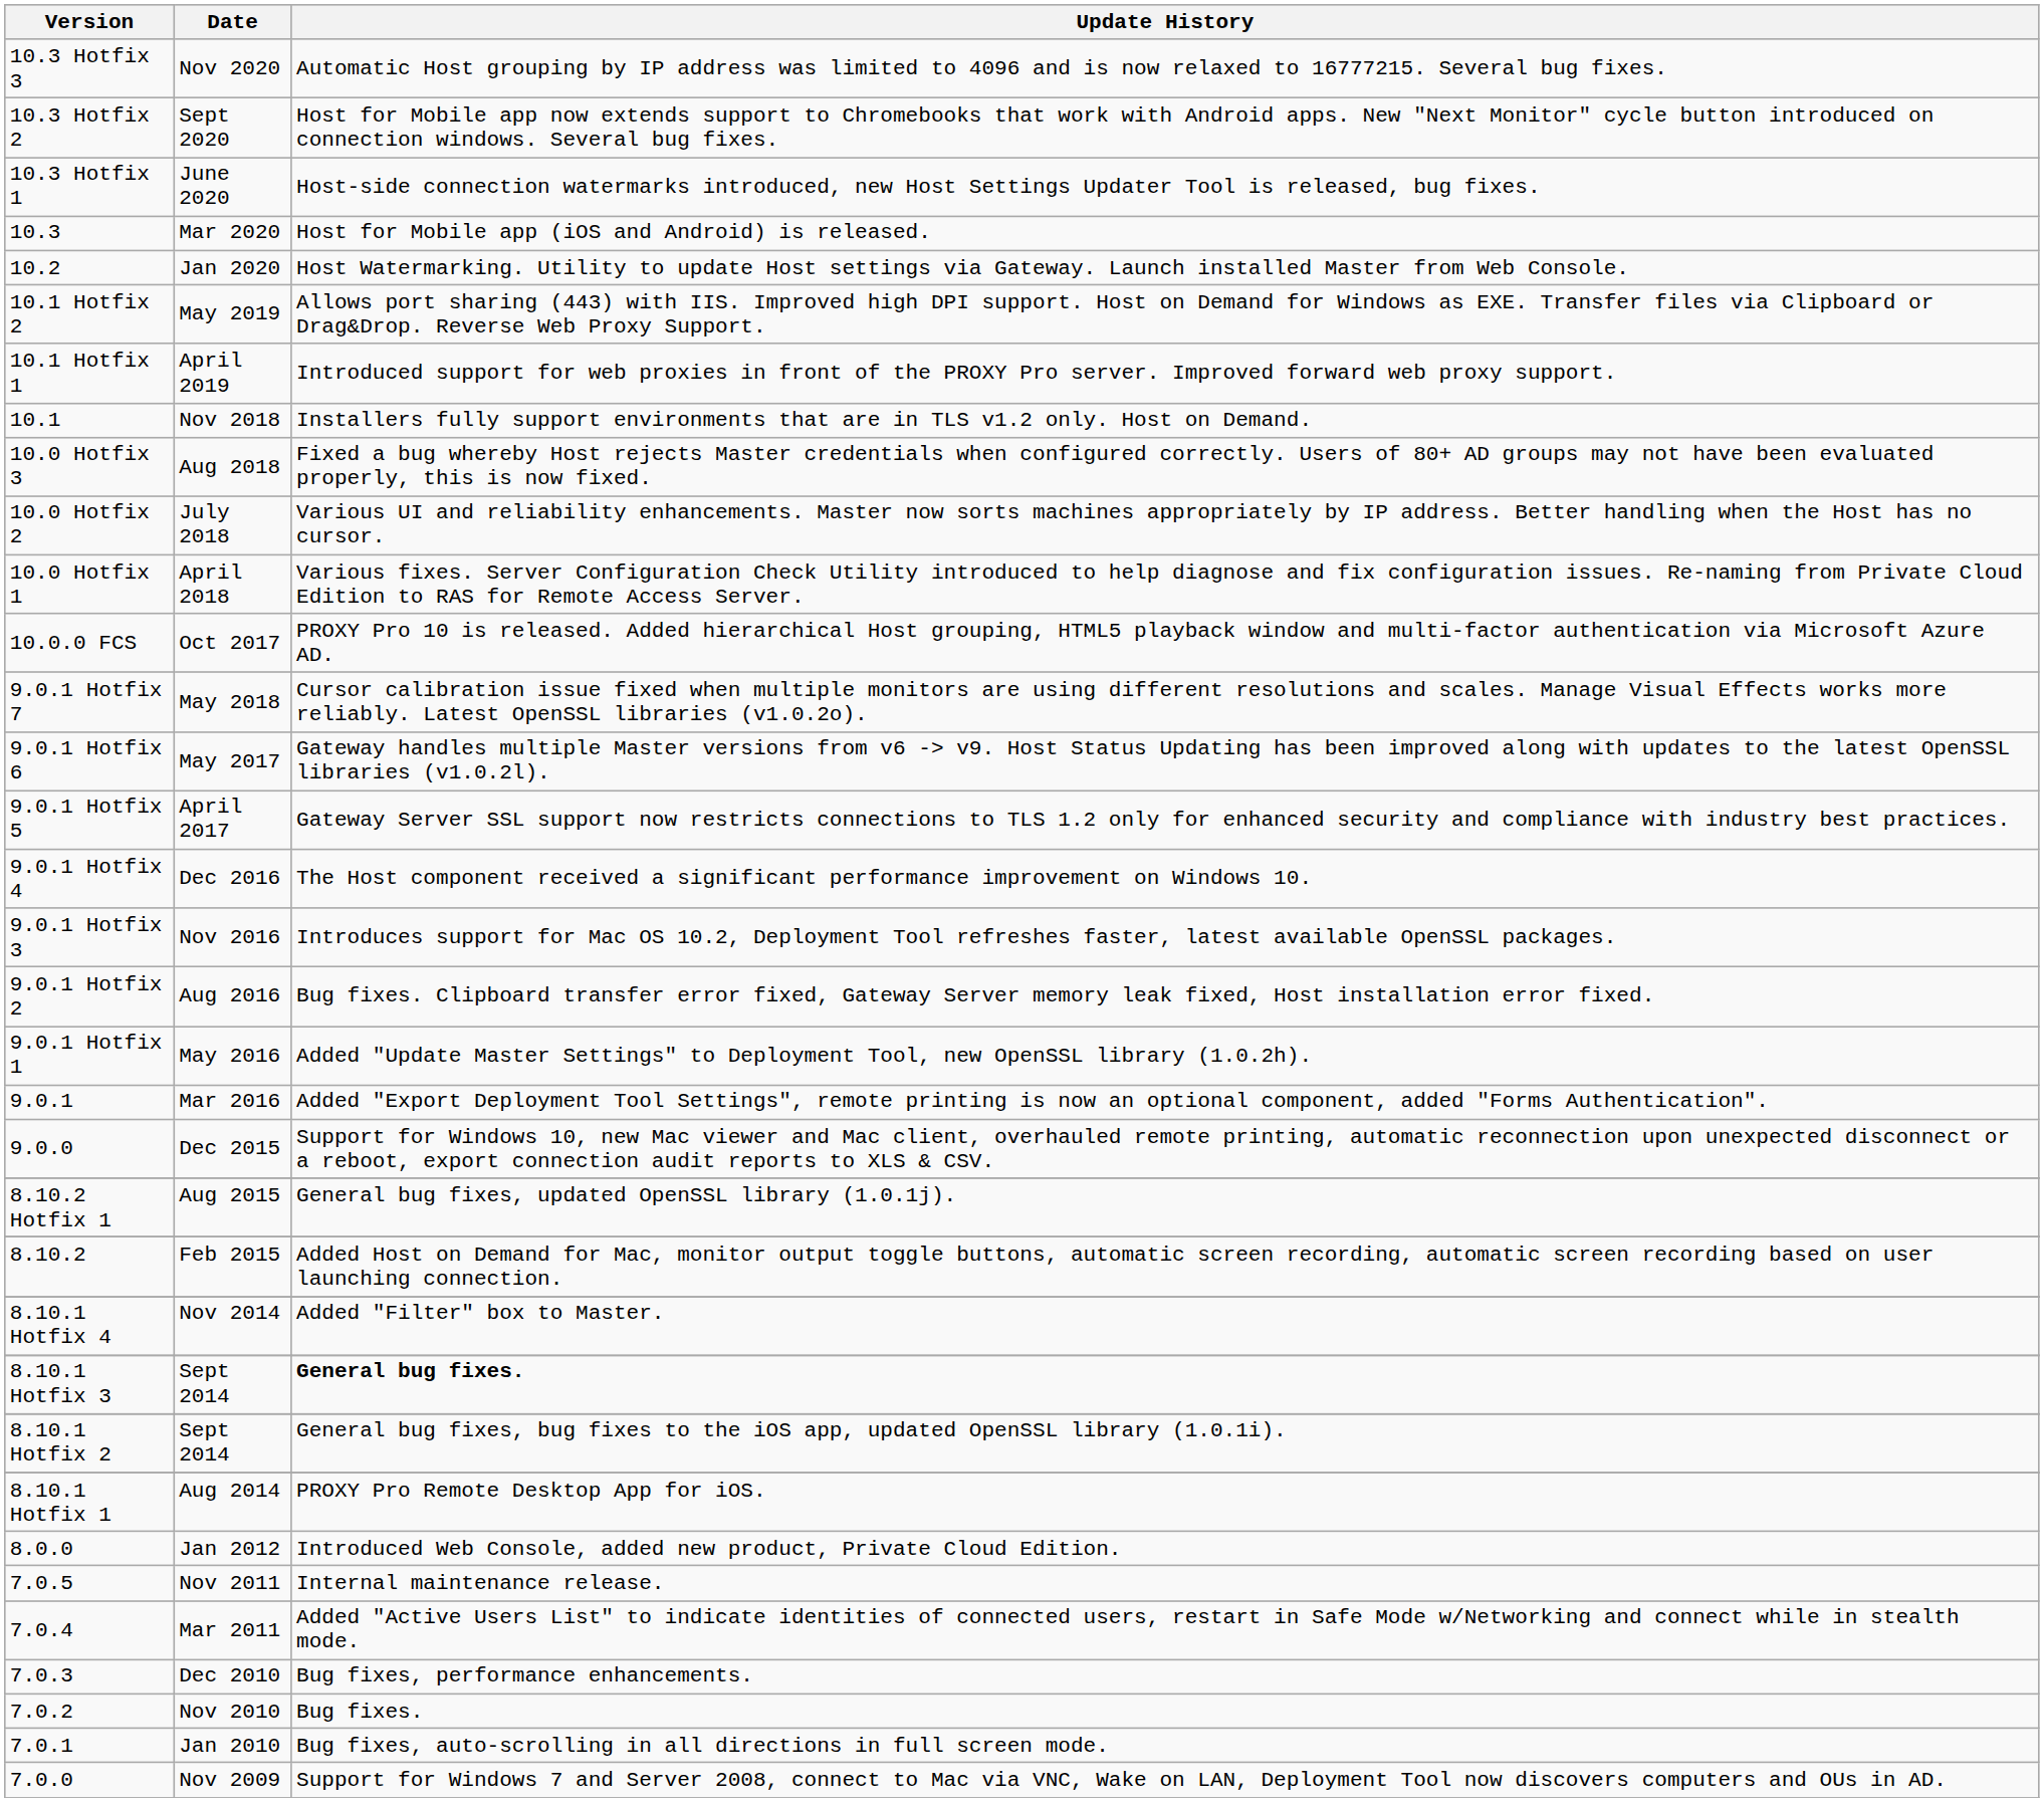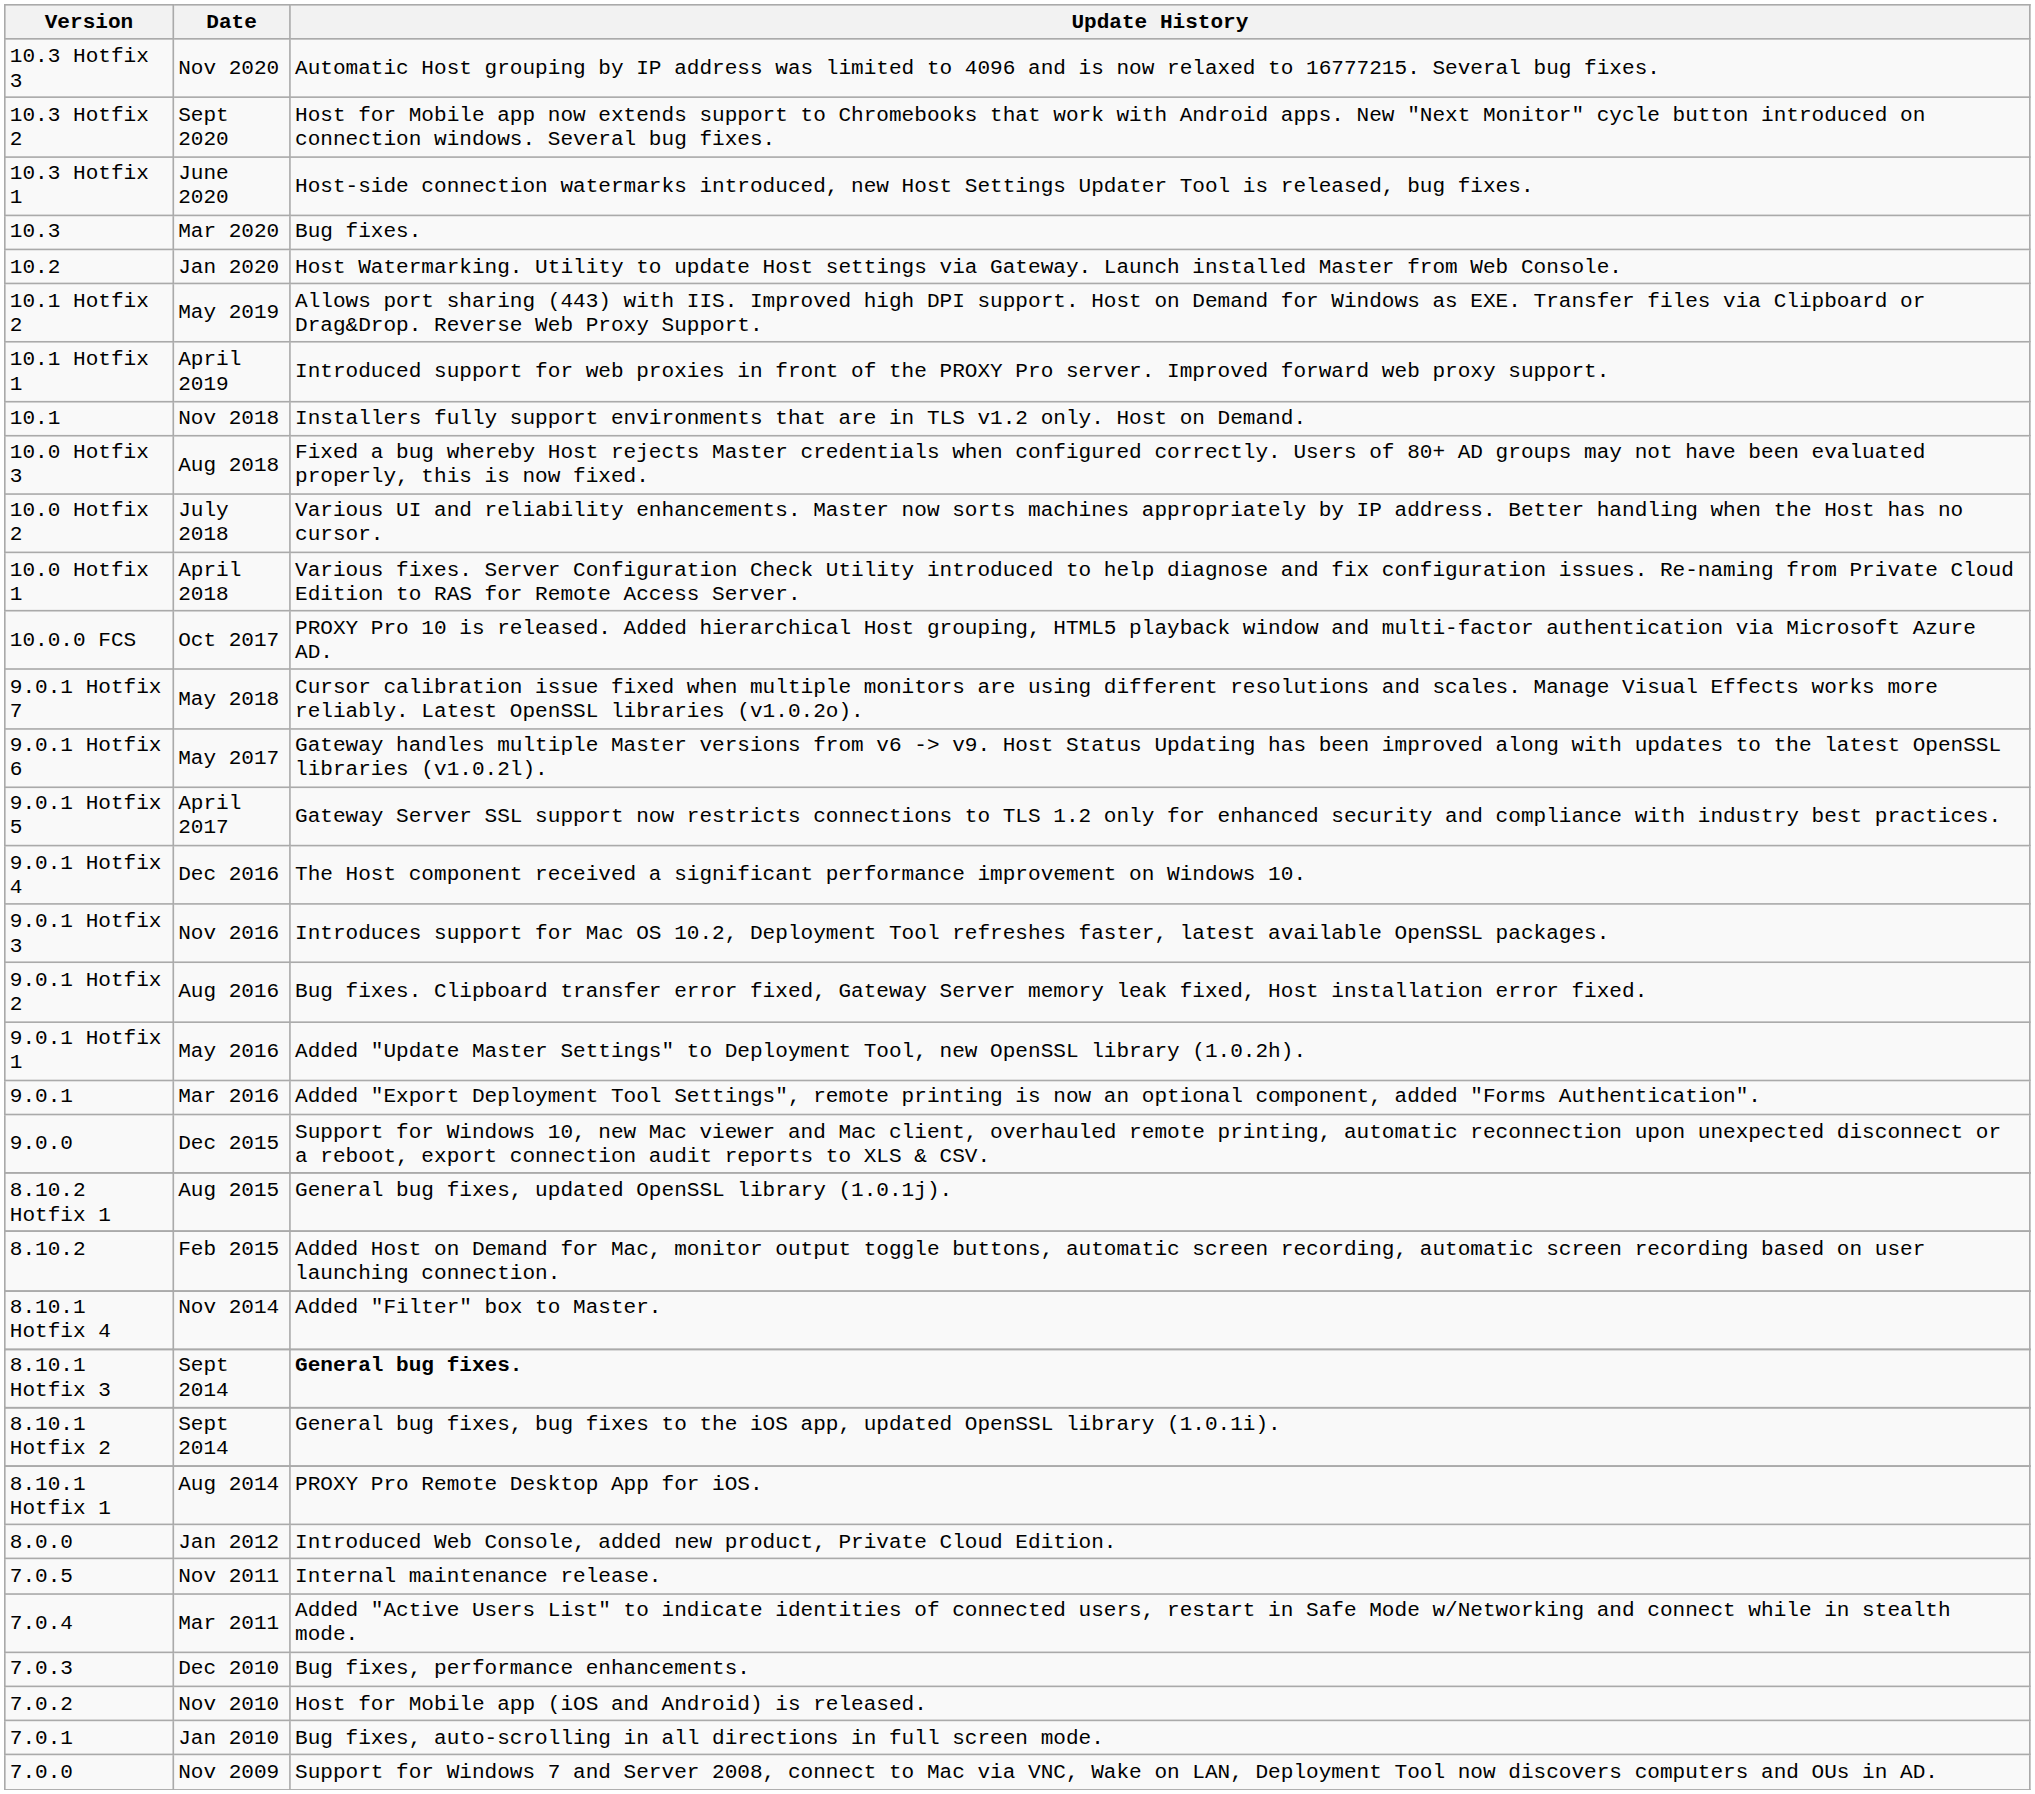 <table class="wikitable" border="1">
 <tr>
 <th>Version</th>
 <th>Date</th>
 <th>Update History</th>
 </tr>
 <tr>
 <td>10.3 Hotfix 3</td>
 <td>Nov 2020</td>
 <td>Automatic Host grouping by IP address was limited to 4096 and is now relaxed to 16777215. Several bug fixes.</td>
 </tr>
 <tr>
 <td>10.3 Hotfix 2</td>
 <td>Sept 2020</td>
 <td>Host for Mobile app now extends support to Chromebooks that work with Android apps. New "Next Monitor" cycle button introduced on connection windows. Several bug fixes.</td>
 </tr>
 <tr>
 <td>10.3 Hotfix 1</td>
 <td>June 2020</td>
 <td>Host-side connection watermarks introduced, new Host Settings Updater Tool is released, bug fixes.</td>
 </tr>
 <tr>
 <td>10.3</td>
 <td>Mar 2020</td>
-<td>Host for Mobile app (iOS and Android) is released.</td>
+<td>Bug fixes.</td>
 </tr>
 <tr>
 <td>10.2</td>
 <td>Jan 2020</td>
 <td>Host Watermarking. Utility to update Host settings via Gateway. Launch installed Master from Web Console.</td>
 </tr>
 <tr>
 <td>10.1 Hotfix 2</td>
 <td>May 2019</td>
 <td>Allows port sharing (443) with IIS. Improved high DPI support. Host on Demand for Windows as EXE. Transfer files via Clipboard or Drag&Drop. Reverse Web Proxy Support.</td>
 </tr>
 <tr>
 <td>10.1 Hotfix 1</td>
 <td>April 2019</td>
 <td>Introduced support for web proxies in front of the PROXY Pro server. Improved forward web proxy support.</td>
 </tr>
 <tr>
 <td>10.1</td>
 <td>Nov 2018</td>
 <td>Installers fully support environments that are in TLS v1.2 only. Host on Demand.</td>
 </tr>
 <tr>
 <td>10.0 Hotfix 3</td>
 <td>Aug 2018</td>
 <td>Fixed a bug whereby Host rejects Master credentials when configured correctly. Users of 80+ AD groups may not have been evaluated properly, this is now fixed.</td>
 </tr>
 <tr>
 <td>10.0 Hotfix 2</td>
 <td>July 2018</td>
 <td>Various UI and reliability enhancements. Master now sorts machines appropriately by IP address. Better handling when the Host has no cursor.</td>
 </tr>
 <tr>
 <td>10.0 Hotfix 1</td>
 <td>April 2018</td>
 <td>Various fixes. Server Configuration Check Utility introduced to help diagnose and fix configuration issues. Re-naming from Private Cloud Edition to RAS for Remote Access Server.</td>
 </tr>
 <tr>
 <td>10.0.0 FCS</td>
 <td>Oct 2017</td>
 <td>PROXY Pro 10 is released. Added hierarchical Host grouping, HTML5 playback window and multi-factor authentication via Microsoft Azure AD.</td>
 </tr>
 <tr>
 <td>9.0.1 Hotfix 7</td>
 <td>May 2018</td>
 <td>Cursor calibration issue fixed when multiple monitors are using different resolutions and scales. Manage Visual Effects works more reliably. Latest OpenSSL libraries (v1.0.2o).</td>
 </tr>
 <tr>
 <td>9.0.1 Hotfix 6</td>
 <td>May 2017</td>
 <td>Gateway handles multiple Master versions from v6 -> v9. Host Status Updating has been improved along with updates to the latest OpenSSL libraries (v1.0.2l).</td>
 </tr>
 <tr>
 <td>9.0.1 Hotfix 5</td>
 <td>April 2017</td>
 <td>Gateway Server SSL support now restricts connections to TLS 1.2 only for enhanced security and compliance with industry best practices.</td>
 </tr>
 <tr>
 <td>9.0.1 Hotfix 4</td>
 <td>Dec 2016</td>
 <td>The Host component received a significant performance improvement on Windows 10.</td>
 </tr>
 <tr>
 <td>9.0.1 Hotfix 3</td>
 <td>Nov 2016</td>
 <td>Introduces support for Mac OS 10.2, Deployment Tool refreshes faster, latest available OpenSSL packages.</td>
 </tr>
 <tr>
 <td>9.0.1 Hotfix 2</td>
 <td>Aug 2016</td>
 <td>Bug fixes. Clipboard transfer error fixed, Gateway Server memory leak fixed, Host installation error fixed.</td>
 </tr>
 <tr>
 <td>9.0.1 Hotfix 1</td>
 <td>May 2016</td>
 <td>Added "Update Master Settings" to Deployment Tool, new OpenSSL library (1.0.2h).</td>
 </tr>
 <tr>
 <td>9.0.1</td>
 <td>Mar 2016</td>
 <td>Added "Export Deployment Tool Settings", remote printing is now an optional component, added "Forms Authentication".</td>
 </tr>
 <tr>
 <td>9.0.0</td>
 <td>Dec 2015</td>
 <td>Support for Windows 10, new Mac viewer and Mac client, overhauled remote printing, automatic reconnection upon unexpected disconnect or a reboot, export connection audit reports to XLS & CSV.</td>
 </tr>
 <tr>
 </tr>
 <tr valign="top">
 <td>8.10.2 Hotfix 1</td>
 <td>Aug 2015</td>
 <td>General bug fixes, updated OpenSSL library (1.0.1j).</td>
 </tr>
 <tr>
 </tr>
 <tr valign="top">
 <td>8.10.2</td>
 <td>Feb 2015</td>
 <td>Added Host on Demand for Mac, monitor output toggle buttons, automatic screen recording, automatic screen recording based on user launching connection.</td>
 </tr>
 <tr>
 </tr>
 <tr valign="top">
 <td>8.10.1 Hotfix 4</td>
 <td>Nov 2014</td>
 <td>Added "Filter" box to Master.</td>
 </tr>
 <tr>
 </tr>
 <tr valign="top">
 <td>8.10.1 Hotfix 3</td>
 <td>Sept 2014</td>
 <td><strong>General bug fixes.</strong></td>
 </tr>
 <tr>
 </tr>
 <tr valign="top">
 <td>8.10.1 Hotfix 2</td>
 <td>Sept 2014</td>
 <td>General bug fixes, bug fixes to the iOS app, updated OpenSSL library (1.0.1i).</td>
 </tr>
 <tr>
 </tr>
 <tr valign="top">
 <td>8.10.1 Hotfix 1</td>
 <td>Aug 2014</td>
 <td>PROXY Pro Remote Desktop App for iOS.</td>
 </tr>
 <tr>
 <td>8.0.0</td>
 <td>Jan 2012</td>
 <td>Introduced Web Console, added new product, Private Cloud Edition.</td>
 </tr>
 <tr>
 <td>7.0.5</td>
 <td>Nov 2011</td>
 <td>Internal maintenance release.</td>
 </tr>
 <tr>
 <td>7.0.4</td>
 <td>Mar 2011</td>
 <td>Added "Active Users List" to indicate identities of connected users, restart in Safe Mode w/Networking and connect while in stealth mode.</td>
 </tr>
 <tr>
 <td>7.0.3</td>
 <td>Dec 2010</td>
 <td>Bug fixes, performance enhancements.</td>
 </tr>
 <tr>
 <td>7.0.2</td>
 <td>Nov 2010</td>
-<td>Bug fixes.</td>
+<td>Host for Mobile app (iOS and Android) is released.</td>
 </tr>
 <tr>
 <td>7.0.1</td>
 <td>Jan 2010</td>
 <td>Bug fixes, auto-scrolling in all directions in full screen mode.</td>
 </tr>
 <tr>
 <td>7.0.0</td>
 <td>Nov 2009</td>
 <td>Support for Windows 7 and Server 2008, connect to Mac via VNC, Wake on LAN, Deployment Tool now discovers computers and OUs in AD.</td>
 </tr>
 <tr>
 </tr>
 </table>
